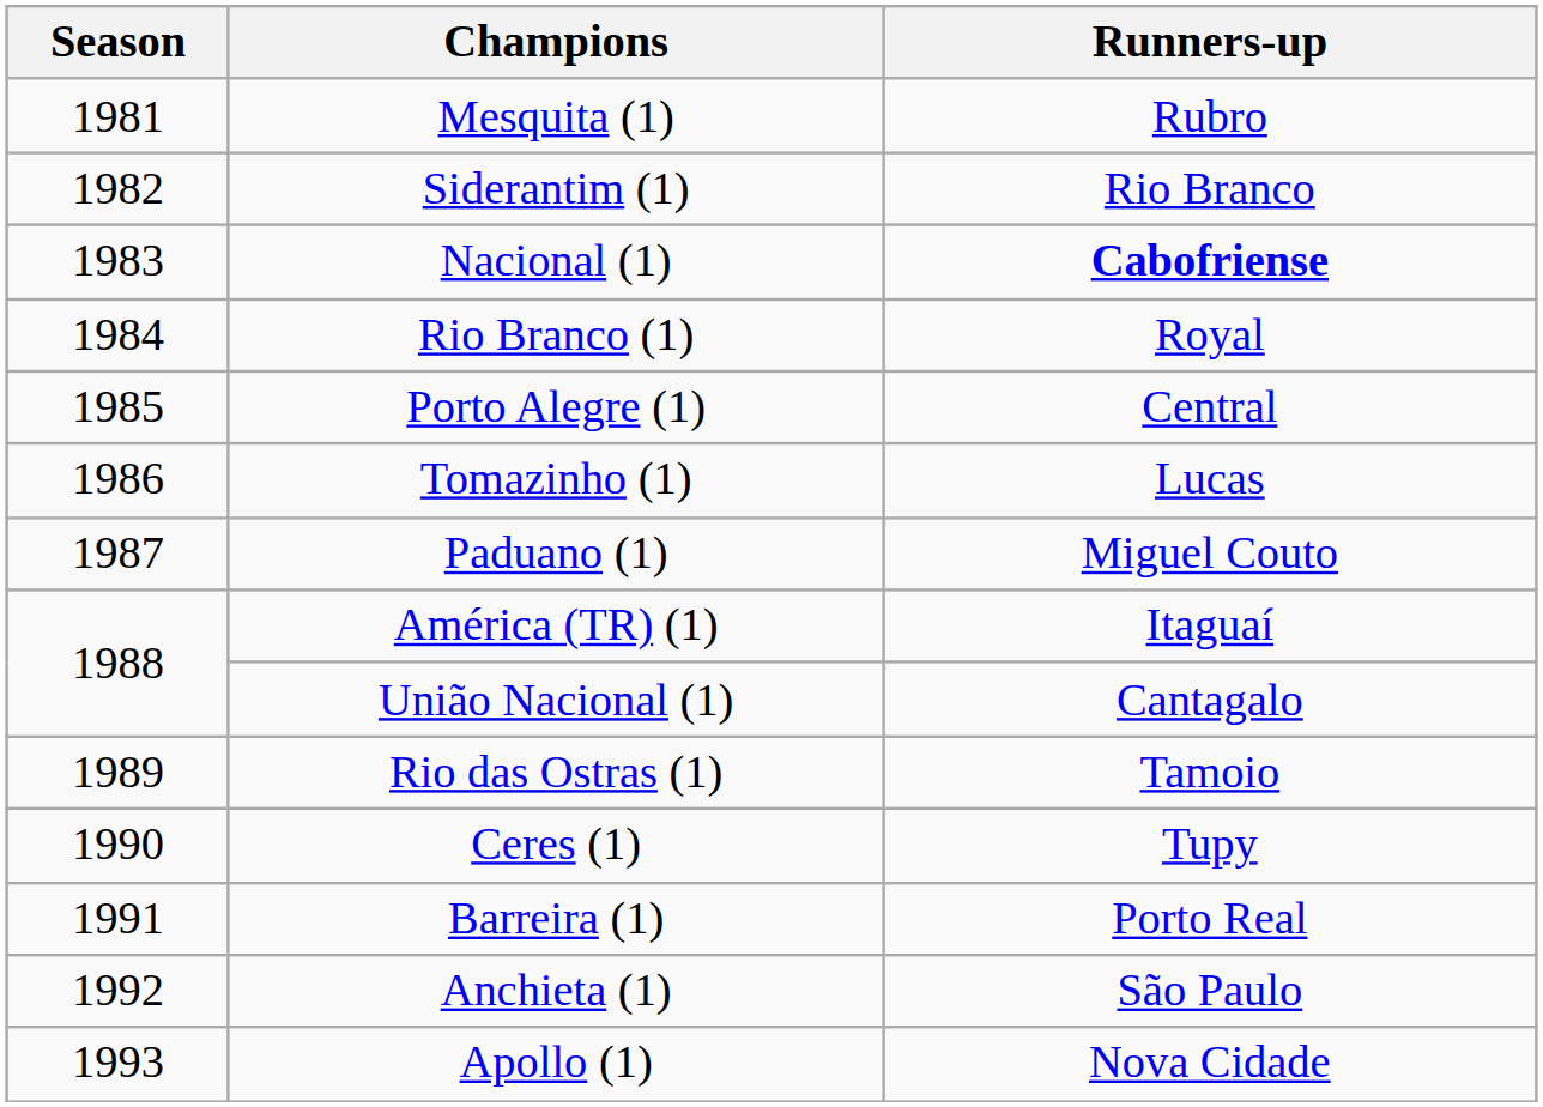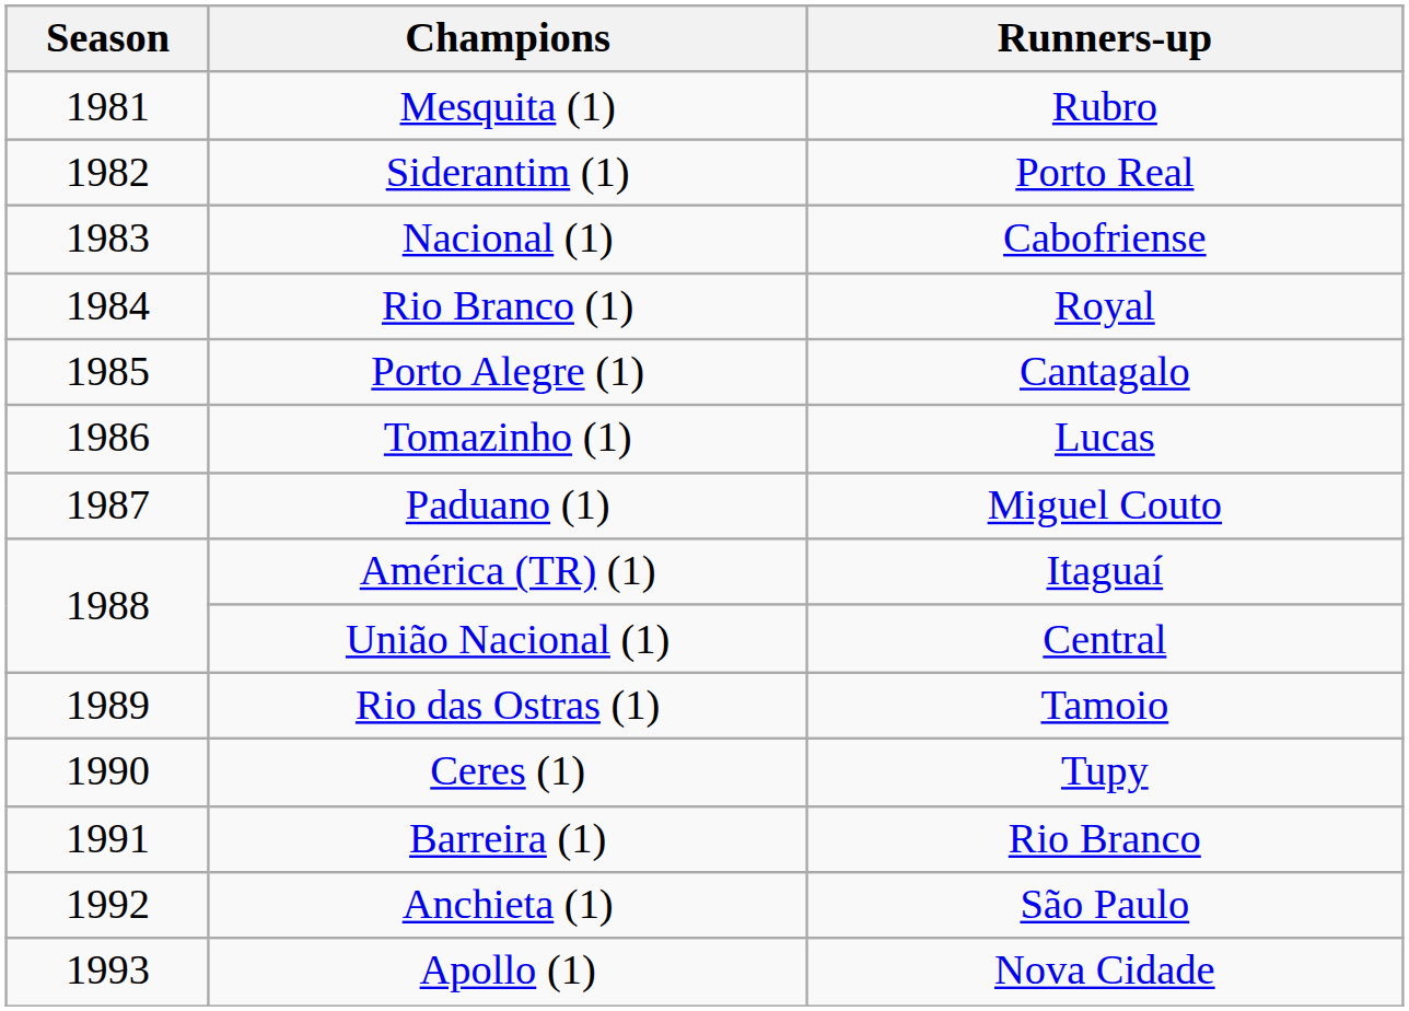 <table class="wikitable" style="text-align:center; margin-left:1em;">
 <tr>
 <th style="width:70px">Season</th>
 <th style="width:220px">Champions</th>
 <th style="width:220px">Runners-up</th>
 </tr>
 <tr>
 <td>1981</td>
 <td><a href='#'>Mesquita</a> (1)</td>
 <td><a href='#'>Rubro</a></td>
 </tr>
 <tr>
 <td>1982</td>
 <td><a href='#'>Siderantim</a> (1)</td>
-<td><a href='#'>Rio Branco</a></td>
+<td><a href='#'>Porto Real</a></td>
 </tr>
 <tr>
 <td>1983</td>
 <td><a href='#'>Nacional</a> (1)</td>
-<td><strong><a href='#'>Cabofriense</a></strong></td>
+<td><a href='#'>Cabofriense</a></td>
 </tr>
 <tr>
 <td>1984</td>
 <td><a href='#'>Rio Branco</a> (1)</td>
 <td><a href='#'>Royal</a></td>
 </tr>
 <tr>
 <td>1985</td>
 <td><a href='#'>Porto Alegre</a> (1)</td>
-<td><a href='#'>Central</a></td>
+<td><a href='#'>Cantagalo</a></td>
 </tr>
 <tr>
 <td>1986</td>
 <td><a href='#'>Tomazinho</a> (1)</td>
 <td><a href='#'>Lucas</a></td>
 </tr>
 <tr>
 <td>1987</td>
 <td><a href='#'>Paduano</a> (1)</td>
 <td><a href='#'>Miguel Couto</a></td>
 </tr>
 <tr>
 <td rowspan=2>1988</td>
 <td><a href='#'>América (TR)</a> (1)</td>
 <td><a href='#'>Itaguaí</a></td>
 </tr>
 <tr>
 <td><a href='#'>União Nacional</a> (1)</td>
-<td><a href='#'>Cantagalo</a></td>
+<td><a href='#'>Central</a></td>
 </tr>
 <tr>
 <td>1989</td>
 <td><a href='#'>Rio das Ostras</a> (1)</td>
 <td><a href='#'>Tamoio</a></td>
 </tr>
 <tr>
 <td>1990</td>
 <td><a href='#'>Ceres</a> (1)</td>
 <td><a href='#'>Tupy</a></td>
 </tr>
 <tr>
 <td>1991</td>
 <td><a href='#'>Barreira</a> (1)</td>
-<td><a href='#'>Porto Real</a></td>
+<td><a href='#'>Rio Branco</a></td>
 </tr>
 <tr>
 <td>1992</td>
 <td><a href='#'>Anchieta</a> (1)</td>
 <td><a href='#'>São Paulo</a></td>
 </tr>
 <tr>
 <td>1993</td>
 <td><a href='#'>Apollo</a> (1)</td>
 <td><a href='#'>Nova Cidade</a></td>
 </tr>
 </table>
